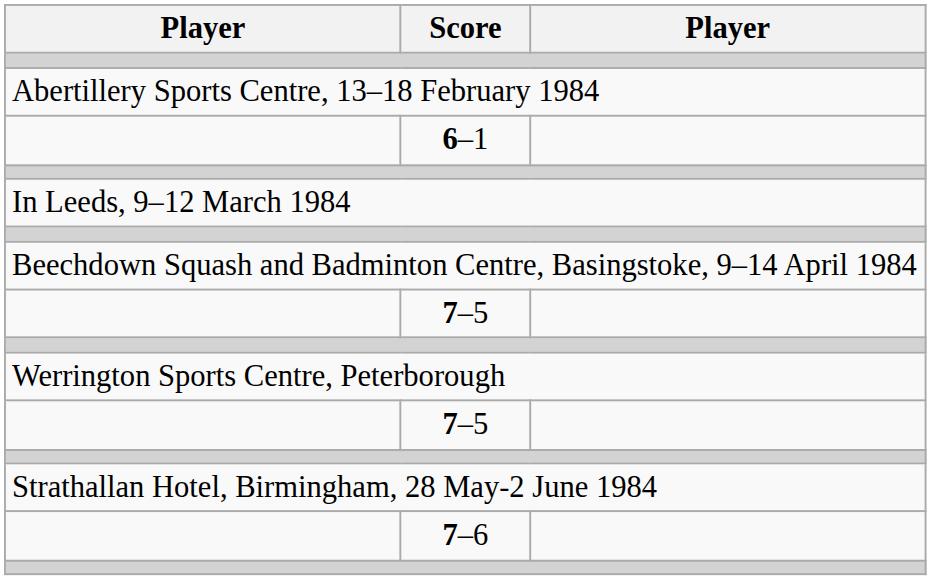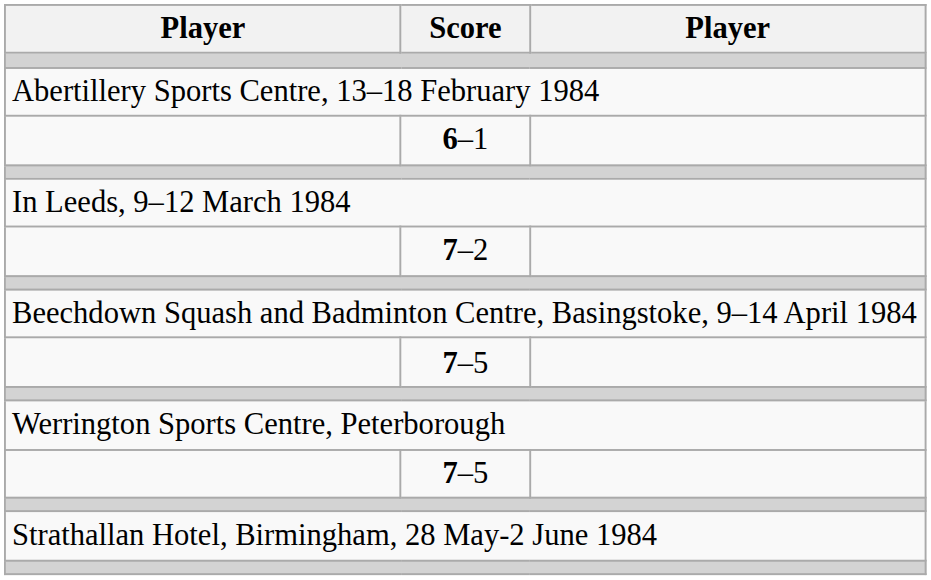 <table class="wikitable">
 <tr>
 <th width=200>Player</th>
 <th width=60>Score</th>
 <th width=200>Player</th>
 </tr>
 <tr>
 <td colspan="3" style="background:lightgrey"></td>
 </tr>
 <tr>
 <td colspan="3">Abertillery Sports Centre, 13–18 February 1984</td>
 </tr>
 <tr>
 <td><strong></strong></td>
 <td style="text-align:center;"><strong>6</strong>–1</td>
 <td></td>
 </tr>
 <tr>
 <td colspan="3" style="background:lightgrey"></td>
 </tr>
 <tr>
 <td colspan="3">In Leeds, 9–12 March 1984</td>
+</tr>
+<tr>
+<td><strong></strong></td>
+<td style="text-align:center;"><strong>7</strong>–2</td>
+<td></td>
 </tr>
 <tr>
 <td colspan="3" style="background:lightgrey"></td>
 </tr>
 <tr>
 <td colspan="3">Beechdown Squash and Badminton Centre, Basingstoke, 9–14 April 1984</td>
 </tr>
 <tr>
 <td><strong></strong></td>
 <td style="text-align:center;"><strong>7</strong>–5</td>
 <td></td>
 </tr>
 <tr>
 <td colspan="3" style="background:lightgrey"></td>
 </tr>
 <tr>
 <td colspan="3">Werrington Sports Centre, Peterborough</td>
 </tr>
 <tr>
 <td><strong></strong></td>
 <td style="text-align:center;"><strong>7</strong>–5</td>
 <td></td>
 </tr>
 <tr>
 <td colspan="3" style="background:lightgrey"></td>
 </tr>
 <tr>
 <td colspan="3">Strathallan Hotel, Birmingham, 28 May-2 June 1984</td>
 </tr>
 <tr>
-<td><strong></strong></td>
-<td style="text-align:center;"><strong>7</strong>–6</td>
-<td></td>
-</tr>
-<tr>
 <td colspan="3" style="background:lightgrey"></td>
 </tr>
 </table>
